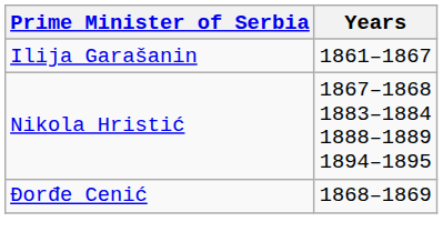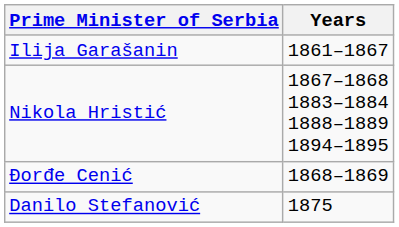 <table class=wikitable>
 <tr>
 <th><a href='#'>Prime Minister of Serbia</a></th>
 <th>Years</th>
 </tr>
 <tr>
 <td><a href='#'>Ilija Garašanin</a></td>
 <td>1861–1867</td>
 </tr>
 <tr>
 <td><a href='#'>Nikola Hristić</a></td>
 <td>1867–1868<br>1883–1884<br>1888–1889<br>1894–1895</td>
 </tr>
 <tr>
 <td><a href='#'>Đorđe Cenić</a></td>
 <td>1868–1869</td>
 </tr>
+<tr>
+<td><a href='#'>Danilo Stefanović</a></td>
+<td>1875</td>
+</tr>
 </table>
